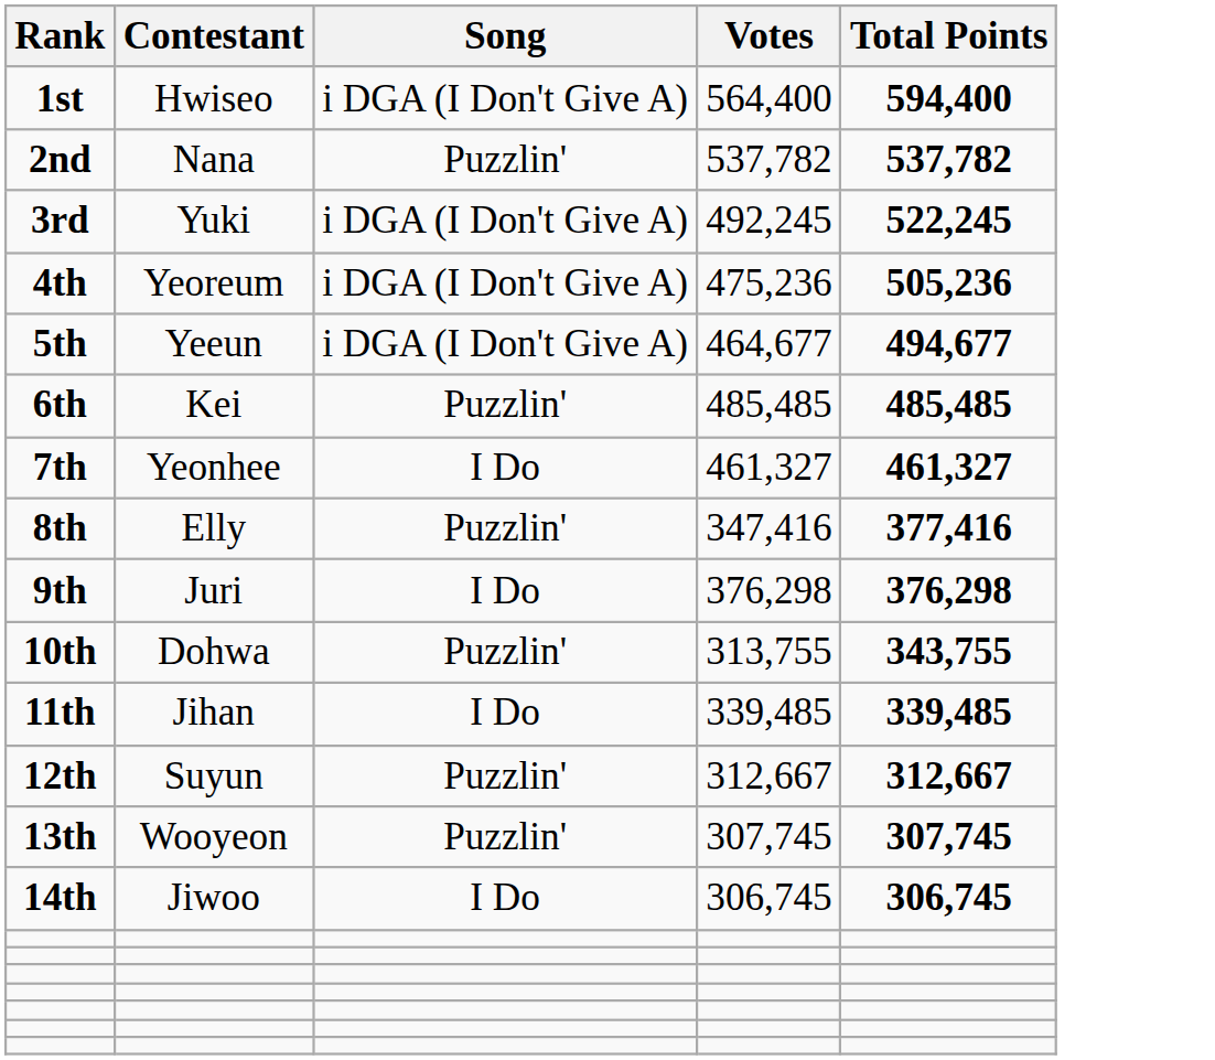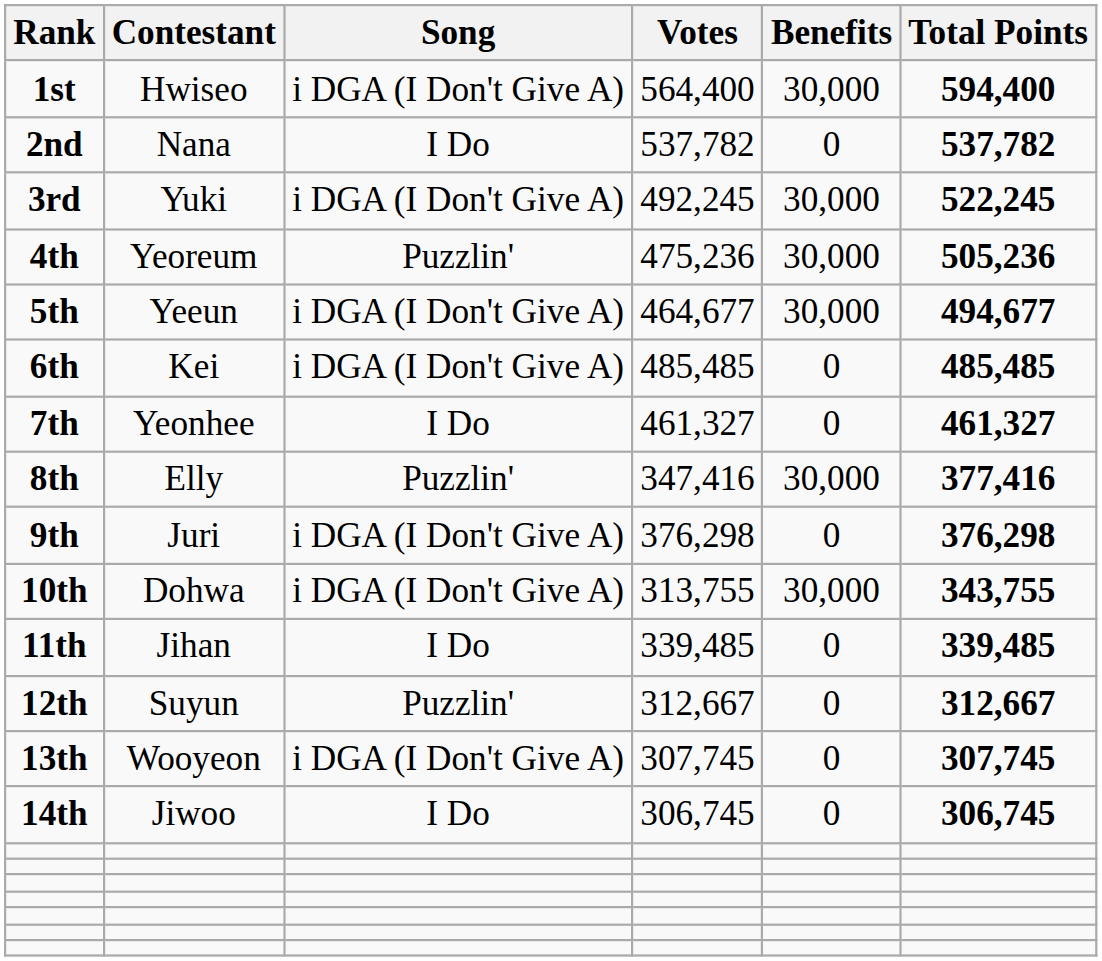 <table class="wikitable plainrowheaders sortable" style="text-align:center">
 <tr>
 <th>Rank</th>
 <th scope="col">Contestant</th>
 <th>Song</th>
 <th scope="col">Votes</th>
+<th>Benefits</th>
 <th scope="col">Total Points</th>
 </tr>
 <tr>
 <td><strong>1st</strong></td>
 <td>Hwiseo</td>
 <td>i DGA (I Don't Give A)</td>
 <td>564,400</td>
+<td>30,000</td>
 <td><strong>594,400</strong></td>
 </tr>
 <tr>
 <td><strong>2nd</strong></td>
 <td>Nana</td>
-<td>Puzzlin'</td>
+<td>I Do</td>
 <td>537,782</td>
+<td>0</td>
 <td><strong>537,782</strong></td>
 </tr>
 <tr>
 <td><strong>3rd</strong></td>
 <td>Yuki</td>
 <td>i DGA (I Don't Give A)</td>
 <td>492,245</td>
+<td>30,000</td>
 <td><strong>522,245</strong></td>
 </tr>
 <tr>
 <td><strong>4th</strong></td>
 <td>Yeoreum</td>
-<td>i DGA (I Don't Give A)</td>
+<td>Puzzlin'</td>
 <td>475,236</td>
+<td>30,000</td>
 <td><strong>505,236</strong></td>
 </tr>
 <tr>
 <td><strong>5th</strong></td>
 <td>Yeeun</td>
 <td>i DGA (I Don't Give A)</td>
 <td>464,677</td>
+<td>30,000</td>
 <td><strong>494,677</strong></td>
 </tr>
 <tr>
 <td><strong>6th</strong></td>
 <td>Kei</td>
-<td>Puzzlin'</td>
+<td>i DGA (I Don't Give A)</td>
 <td>485,485</td>
+<td>0</td>
 <td><strong>485,485</strong></td>
 </tr>
 <tr>
 <td><strong>7th</strong></td>
 <td>Yeonhee</td>
 <td>I Do</td>
 <td>461,327</td>
+<td>0</td>
 <td><strong>461,327</strong></td>
 </tr>
 <tr>
 <td><strong>8th</strong></td>
 <td>Elly</td>
 <td>Puzzlin'</td>
 <td>347,416</td>
+<td>30,000</td>
 <td><strong>377,416</strong></td>
 </tr>
 <tr>
 <td><strong>9th</strong></td>
 <td>Juri</td>
-<td>I Do</td>
+<td>i DGA (I Don't Give A)</td>
 <td>376,298</td>
+<td>0</td>
 <td><strong>376,298</strong></td>
 </tr>
 <tr>
 <td><strong>10th</strong></td>
 <td>Dohwa</td>
-<td>Puzzlin'</td>
+<td>i DGA (I Don't Give A)</td>
 <td>313,755</td>
+<td>30,000</td>
 <td><strong>343,755</strong></td>
 </tr>
 <tr>
 <td><strong>11th</strong></td>
 <td>Jihan</td>
 <td>I Do</td>
 <td>339,485</td>
+<td>0</td>
 <td><strong>339,485</strong></td>
 </tr>
 <tr>
 <td><strong>12th</strong></td>
 <td>Suyun</td>
 <td>Puzzlin'</td>
 <td>312,667</td>
+<td>0</td>
 <td><strong>312,667</strong></td>
 </tr>
 <tr>
 <td><strong>13th</strong></td>
 <td>Wooyeon</td>
-<td>Puzzlin'</td>
+<td>i DGA (I Don't Give A)</td>
 <td>307,745</td>
+<td>0</td>
 <td><strong>307,745</strong></td>
 </tr>
 <tr>
 <td><strong>14th</strong></td>
 <td>Jiwoo</td>
 <td>I Do</td>
 <td>306,745</td>
+<td>0</td>
 <td><strong>306,745</strong></td>
 </tr>
 <tr>
+<td></td>
 <td></td>
 <td></td>
 <td></td>
 <td></td>
 <td></td>
 </tr>
 <tr>
 <td></td>
 <td></td>
 <td></td>
 <td></td>
 <td></td>
+<td></td>
 </tr>
 <tr>
+<td></td>
 <td></td>
 <td></td>
 <td></td>
 <td></td>
 <td></td>
 </tr>
 <tr>
 <td></td>
 <td></td>
 <td></td>
 <td></td>
 <td></td>
+<td></td>
 </tr>
 <tr>
+<td></td>
 <td></td>
 <td></td>
 <td></td>
 <td></td>
 <td></td>
 </tr>
 <tr>
 <td></td>
 <td></td>
 <td></td>
 <td></td>
 <td></td>
+<td></td>
 </tr>
 <tr>
 <td></td>
 <td></td>
 <td></td>
 <td></td>
 <td></td>
+<td></td>
 </tr>
 </table>
